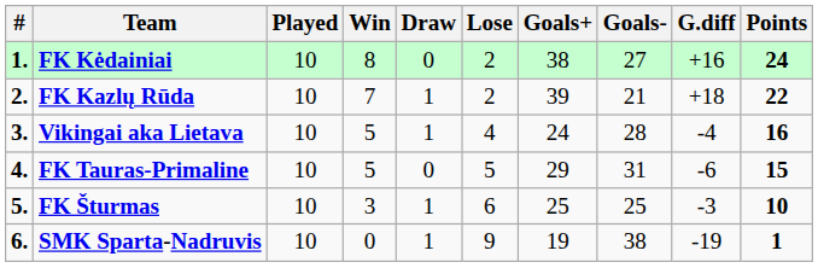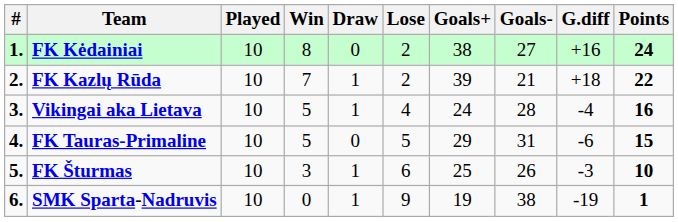 <table class='wikitable'>
 <tr>
 <th>#</th>
 <th>Team</th>
 <th>Played</th>
 <th>Win</th>
 <th>Draw</th>
 <th>Lose</th>
 <th>Goals+</th>
 <th>Goals-</th>
 <th>G.diff</th>
 <th>Points</th>
 </tr>
 <tr align=center style="background:#C5FFD0;">
 <td><strong>1.</strong></td>
 <td style="text-align:left;"><strong><a href='#'>FK Kėdainiai</a></strong></td>
 <td>10</td>
 <td>8</td>
 <td>0</td>
 <td>2</td>
 <td>38</td>
 <td>27</td>
 <td>+16</td>
 <td><strong>24</strong></td>
 </tr>
 <tr align=center style="background:;">
 <td><strong>2.</strong></td>
 <td style="text-align:left;"><strong><a href='#'>FK Kazlų Rūda</a></strong></td>
 <td>10</td>
 <td>7</td>
 <td>1</td>
 <td>2</td>
 <td>39</td>
 <td>21</td>
 <td>+18</td>
 <td><strong>22</strong></td>
 </tr>
 <tr align=center style="background:;">
 <td><strong>3.</strong></td>
 <td style="text-align:left;"><strong><a href='#'>Vikingai aka Lietava</a></strong></td>
 <td>10</td>
 <td>5</td>
 <td>1</td>
 <td>4</td>
 <td>24</td>
 <td>28</td>
 <td>-4</td>
 <td><strong>16</strong></td>
 </tr>
 <tr align=center style="background:;">
 <td><strong>4.</strong></td>
 <td style="text-align:left;"><strong><a href='#'>FK Tauras-Primaline</a></strong></td>
 <td>10</td>
 <td>5</td>
 <td>0</td>
 <td>5</td>
 <td>29</td>
 <td>31</td>
 <td>-6</td>
 <td><strong>15</strong></td>
 </tr>
 <tr align=center style="background:;">
 <td><strong>5.</strong></td>
 <td style="text-align:left;"><strong><a href='#'>FK Šturmas</a></strong></td>
 <td>10</td>
 <td>3</td>
 <td>1</td>
 <td>6</td>
 <td>25</td>
-<td>25</td>
+<td>26</td>
 <td>-3</td>
 <td><strong>10</strong></td>
 </tr>
 <tr align=center style="background:;">
 <td><strong>6.</strong></td>
 <td style="text-align:left;"><strong><a href='#'>SMK Sparta</a>-<a href='#'>Nadruvis</a></strong></td>
 <td>10</td>
 <td>0</td>
 <td>1</td>
 <td>9</td>
 <td>19</td>
 <td>38</td>
 <td>-19</td>
 <td><strong>1</strong></td>
 </tr>
 </table>
